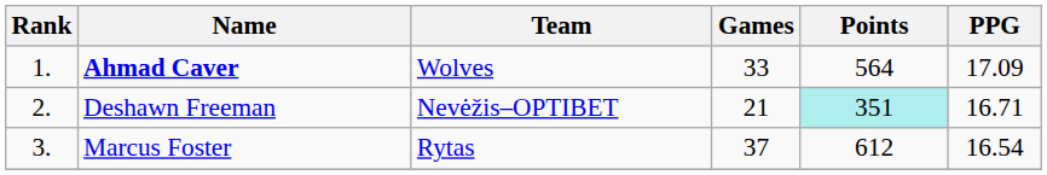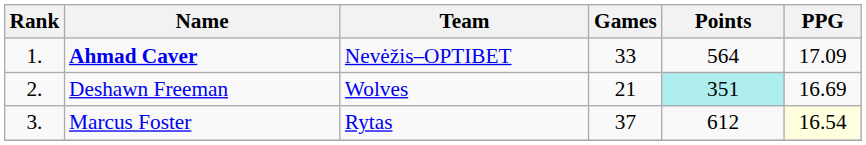 <table | class="wikitable" style="text-align: center;">
 <tr>
 <th>Rank</th>
 <th width=200>Name</th>
 <th width=180>Team</th>
 <th>Games</th>
 <th width=85>Points</th>
 <th width=50>PPG</th>
 </tr>
 <tr>
 <td>1.</td>
 <td align="left"> <strong><a href='#'>Ahmad Caver</a></strong></td>
-<td align="left"><a href='#'>Wolves</a></td>
+<td align="left"><a href='#'>Nevėžis–OPTIBET</a></td>
 <td>33</td>
 <td>564</td>
 <td>17.09</td>
 </tr>
 <tr>
 <td>2.</td>
 <td align="left"> <a href='#'>Deshawn Freeman</a></td>
-<td align="left"><a href='#'>Nevėžis–OPTIBET</a></td>
+<td align="left"><a href='#'>Wolves</a></td>
 <td>21</td>
 <td style="background: paleturquoise;">351</td>
-<td>16.71</td>
+<td>16.69</td>
 </tr>
 <tr>
 <td>3.</td>
 <td align="left"> <a href='#'>Marcus Foster</a></td>
 <td align="left"><a href='#'>Rytas</a></td>
 <td>37</td>
 <td>612</td>
-<td>16.54</td>
+<td style="background: lightyellow;">16.54</td>
 </tr>
 <tr>
 </tr>
 </table>
